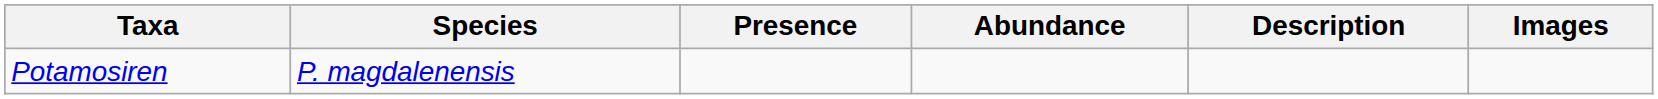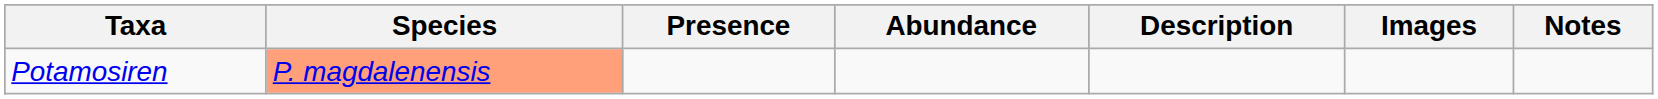 <table class="wikitable sortable" align="center" width="75%">
 <tr>
 <th>Taxa</th>
 <th>Species</th>
 <th>Presence</th>
 <th>Abundance</th>
 <th>Description</th>
 <th>Images</th>
+<th>Notes</th>
 </tr>
 <tr>
 <td><em><a href='#'>Potamosiren</a></em></td>
-<td><em><a href='#'>P. magdalenensis</a></em></td>
+<td style="background: lightsalmon;"><em><a href='#'>P. magdalenensis</a></em></td>
+<td></td>
 <td></td>
 <td></td>
 <td></td>
 <td></td>
 </tr>
 </table>
